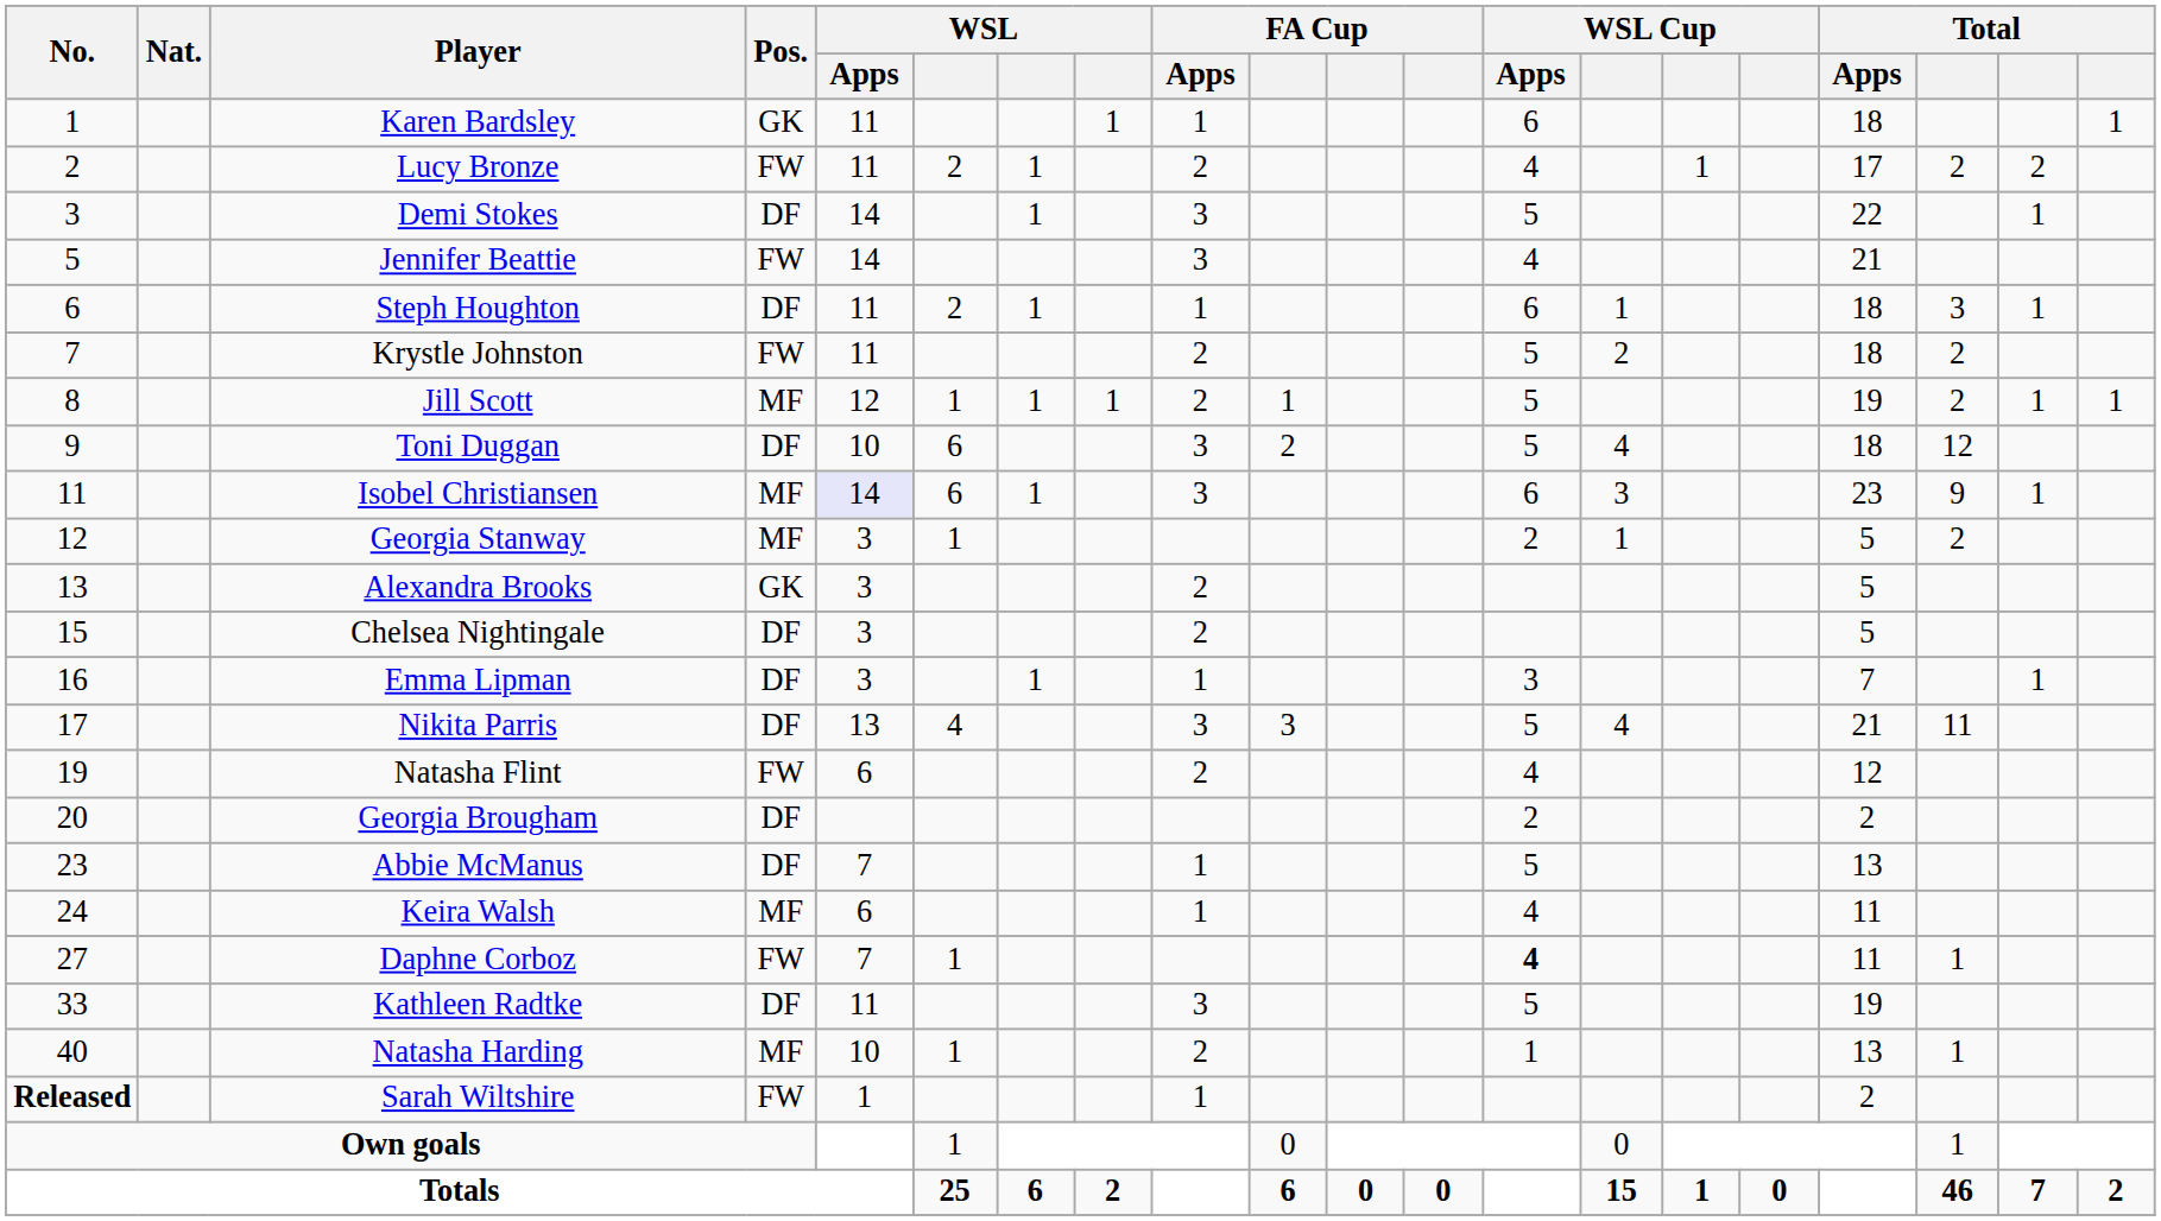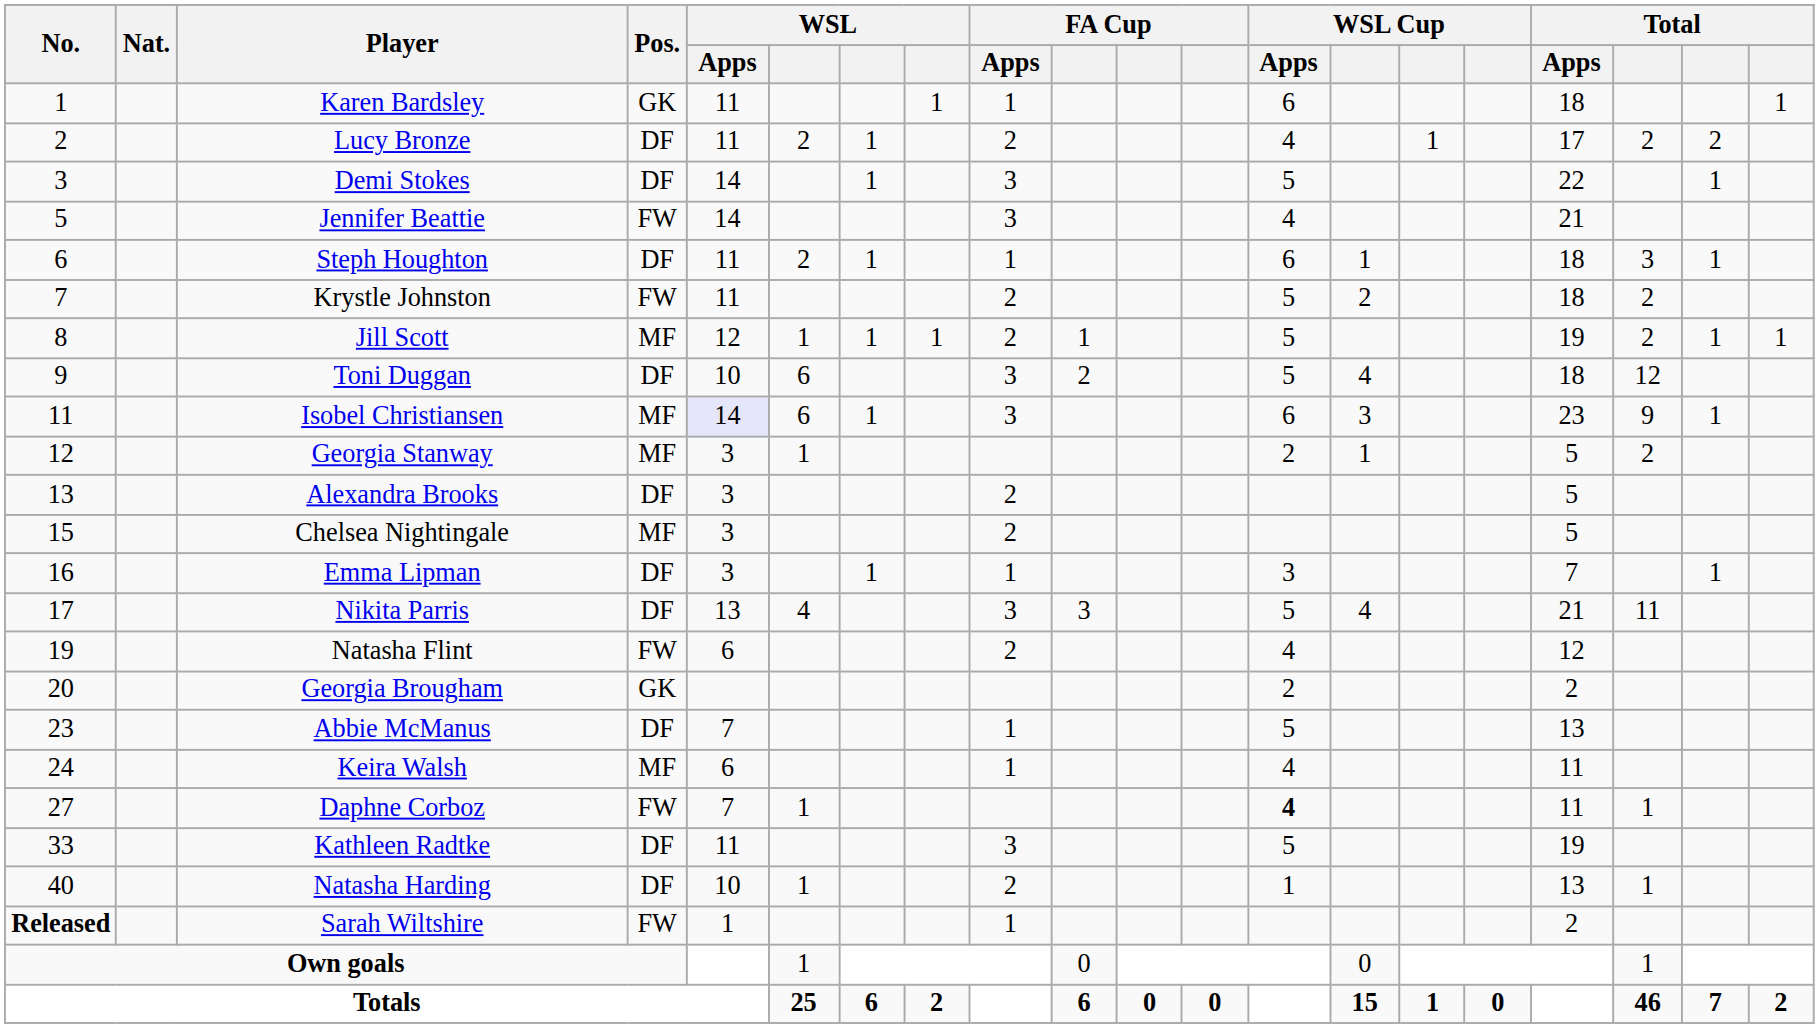 <table class="wikitable sortable alternance"  style="font-size:86%; text-align:center; line-height:14px; width:75%;">
 <tr>
 <th rowspan="2" style="width:10px;"><strong>No.</strong></th>
 <th rowspan="2" style="width:10px;"><strong>Nat.</strong></th>
 <th rowspan="2" scope="col" style="width:325px;"><strong>Player</strong></th>
 <th rowspan="2" style="width:10px;"><strong>Pos.</strong></th>
 <th colspan="4"><strong>WSL</strong></th>
 <th colspan="4"><strong>FA Cup</strong></th>
 <th colspan="4"><strong>WSL Cup</strong></th>
 <th colspan="4"><strong>Total</strong></th>
 </tr>
 <tr style="text-align:center;">
 <th width=40><strong>Apps</strong></th>
 <th width=40></th>
 <th width=40></th>
 <th width=40></th>
 <th width=40><strong>Apps</strong></th>
 <th width=40></th>
 <th width=40></th>
 <th width=40></th>
 <th width=40><strong>Apps</strong></th>
 <th width=40></th>
 <th width=40></th>
 <th width=40></th>
 <th width=40><strong>Apps</strong></th>
 <th width=40></th>
 <th width=40></th>
 <th width=40></th>
 </tr>
 <tr>
 <td>1</td>
 <td></td>
 <td><a href='#'>Karen Bardsley</a></td>
 <td>GK</td>
 <td>11</td>
 <td></td>
 <td></td>
 <td>1</td>
 <td>1</td>
 <td></td>
 <td></td>
 <td></td>
 <td>6</td>
 <td></td>
 <td></td>
 <td></td>
 <td>18</td>
 <td></td>
 <td></td>
 <td>1</td>
 </tr>
 <tr>
 <td>2</td>
 <td></td>
 <td><a href='#'>Lucy Bronze</a></td>
-<td>FW</td>
+<td>DF</td>
 <td>11</td>
 <td>2</td>
 <td>1</td>
 <td></td>
 <td>2</td>
 <td></td>
 <td></td>
 <td></td>
 <td>4</td>
 <td></td>
 <td>1</td>
 <td></td>
 <td>17</td>
 <td>2</td>
 <td>2</td>
 <td></td>
 </tr>
 <tr>
 <td>3</td>
 <td></td>
 <td><a href='#'>Demi Stokes</a></td>
 <td>DF</td>
 <td>14</td>
 <td></td>
 <td>1</td>
 <td></td>
 <td>3</td>
 <td></td>
 <td></td>
 <td></td>
 <td>5</td>
 <td></td>
 <td></td>
 <td></td>
 <td>22</td>
 <td></td>
 <td>1</td>
 <td></td>
 </tr>
 <tr>
 <td>5</td>
 <td></td>
 <td><a href='#'>Jennifer Beattie</a></td>
 <td>FW</td>
 <td>14</td>
 <td></td>
 <td></td>
 <td></td>
 <td>3</td>
 <td></td>
 <td></td>
 <td></td>
 <td>4</td>
 <td></td>
 <td></td>
 <td></td>
 <td>21</td>
 <td></td>
 <td></td>
 <td></td>
 </tr>
 <tr>
 <td>6</td>
 <td></td>
 <td><a href='#'>Steph Houghton</a></td>
 <td>DF</td>
 <td>11</td>
 <td>2</td>
 <td>1</td>
 <td></td>
 <td>1</td>
 <td></td>
 <td></td>
 <td></td>
 <td>6</td>
 <td>1</td>
 <td></td>
 <td></td>
 <td>18</td>
 <td>3</td>
 <td>1</td>
 <td></td>
 </tr>
 <tr>
 <td>7</td>
 <td></td>
 <td>Krystle Johnston</td>
 <td>FW</td>
 <td>11</td>
 <td></td>
 <td></td>
 <td></td>
 <td>2</td>
 <td></td>
 <td></td>
 <td></td>
 <td>5</td>
 <td>2</td>
 <td></td>
 <td></td>
 <td>18</td>
 <td>2</td>
 <td></td>
 <td></td>
 </tr>
 <tr>
 <td>8</td>
 <td></td>
 <td><a href='#'>Jill Scott</a></td>
 <td>MF</td>
 <td>12</td>
 <td>1</td>
 <td>1</td>
 <td>1</td>
 <td>2</td>
 <td>1</td>
 <td></td>
 <td></td>
 <td>5</td>
 <td></td>
 <td></td>
 <td></td>
 <td>19</td>
 <td>2</td>
 <td>1</td>
 <td>1</td>
 </tr>
 <tr>
 <td>9</td>
 <td></td>
 <td><a href='#'>Toni Duggan</a></td>
 <td>DF</td>
 <td>10</td>
 <td>6</td>
 <td></td>
 <td></td>
 <td>3</td>
 <td>2</td>
 <td></td>
 <td></td>
 <td>5</td>
 <td>4</td>
 <td></td>
 <td></td>
 <td>18</td>
 <td>12</td>
 <td></td>
 <td></td>
 </tr>
 <tr>
 <td>11</td>
 <td></td>
 <td><a href='#'>Isobel Christiansen</a></td>
 <td>MF</td>
 <td style="background: lavender;">14</td>
 <td>6</td>
 <td>1</td>
 <td></td>
 <td>3</td>
 <td></td>
 <td></td>
 <td></td>
 <td>6</td>
 <td>3</td>
 <td></td>
 <td></td>
 <td>23</td>
 <td>9</td>
 <td>1</td>
 <td></td>
 </tr>
 <tr>
 <td>12</td>
 <td></td>
 <td><a href='#'>Georgia Stanway</a></td>
 <td>MF</td>
 <td>3</td>
 <td>1</td>
 <td></td>
 <td></td>
 <td></td>
 <td></td>
 <td></td>
 <td></td>
 <td>2</td>
 <td>1</td>
 <td></td>
 <td></td>
 <td>5</td>
 <td>2</td>
 <td></td>
 <td></td>
 </tr>
 <tr>
 <td>13</td>
 <td></td>
 <td><a href='#'>Alexandra Brooks</a></td>
-<td>GK</td>
+<td>DF</td>
 <td>3</td>
 <td></td>
 <td></td>
 <td></td>
 <td>2</td>
 <td></td>
 <td></td>
 <td></td>
 <td></td>
 <td></td>
 <td></td>
 <td></td>
 <td>5</td>
 <td></td>
 <td></td>
 <td></td>
 </tr>
 <tr>
 <td>15</td>
 <td></td>
 <td>Chelsea Nightingale</td>
-<td>DF</td>
+<td>MF</td>
 <td>3</td>
 <td></td>
 <td></td>
 <td></td>
 <td>2</td>
 <td></td>
 <td></td>
 <td></td>
 <td></td>
 <td></td>
 <td></td>
 <td></td>
 <td>5</td>
 <td></td>
 <td></td>
 <td></td>
 </tr>
 <tr>
 <td>16</td>
 <td></td>
 <td><a href='#'>Emma Lipman</a></td>
 <td>DF</td>
 <td>3</td>
 <td></td>
 <td>1</td>
 <td></td>
 <td>1</td>
 <td></td>
 <td></td>
 <td></td>
 <td>3</td>
 <td></td>
 <td></td>
 <td></td>
 <td>7</td>
 <td></td>
 <td>1</td>
 <td></td>
 </tr>
 <tr>
 <td>17</td>
 <td></td>
 <td><a href='#'>Nikita Parris</a></td>
 <td>DF</td>
 <td>13</td>
 <td>4</td>
 <td></td>
 <td></td>
 <td>3</td>
 <td>3</td>
 <td></td>
 <td></td>
 <td>5</td>
 <td>4</td>
 <td></td>
 <td></td>
 <td>21</td>
 <td>11</td>
 <td></td>
 <td></td>
 </tr>
 <tr>
 <td>19</td>
 <td></td>
 <td>Natasha Flint</td>
 <td>FW</td>
 <td>6</td>
 <td></td>
 <td></td>
 <td></td>
 <td>2</td>
 <td></td>
 <td></td>
 <td></td>
 <td>4</td>
 <td></td>
 <td></td>
 <td></td>
 <td>12</td>
 <td></td>
 <td></td>
 <td></td>
 </tr>
 <tr>
 <td>20</td>
 <td></td>
 <td><a href='#'>Georgia Brougham</a></td>
-<td>DF</td>
+<td>GK</td>
 <td></td>
 <td></td>
 <td></td>
 <td></td>
 <td></td>
 <td></td>
 <td></td>
 <td></td>
 <td>2</td>
 <td></td>
 <td></td>
 <td></td>
 <td>2</td>
 <td></td>
 <td></td>
 <td></td>
 </tr>
 <tr>
 <td>23</td>
 <td></td>
 <td><a href='#'>Abbie McManus</a></td>
 <td>DF</td>
 <td>7</td>
 <td></td>
 <td></td>
 <td></td>
 <td>1</td>
 <td></td>
 <td></td>
 <td></td>
 <td>5</td>
 <td></td>
 <td></td>
 <td></td>
 <td>13</td>
 <td></td>
 <td></td>
 <td></td>
 </tr>
 <tr>
 <td>24</td>
 <td></td>
 <td><a href='#'>Keira Walsh</a></td>
 <td>MF</td>
 <td>6</td>
 <td></td>
 <td></td>
 <td></td>
 <td>1</td>
 <td></td>
 <td></td>
 <td></td>
 <td>4</td>
 <td></td>
 <td></td>
 <td></td>
 <td>11</td>
 <td></td>
 <td></td>
 <td></td>
 </tr>
 <tr>
 <td>27</td>
 <td></td>
 <td><a href='#'>Daphne Corboz</a></td>
 <td>FW</td>
 <td>7</td>
 <td>1</td>
 <td></td>
 <td></td>
 <td></td>
 <td></td>
 <td></td>
 <td></td>
 <td><strong>4</strong></td>
 <td></td>
 <td></td>
 <td></td>
 <td>11</td>
 <td>1</td>
 <td></td>
 <td></td>
 </tr>
 <tr>
 <td>33</td>
 <td></td>
 <td><a href='#'>Kathleen Radtke</a></td>
 <td>DF</td>
 <td>11</td>
 <td></td>
 <td></td>
 <td></td>
 <td>3</td>
 <td></td>
 <td></td>
 <td></td>
 <td>5</td>
 <td></td>
 <td></td>
 <td></td>
 <td>19</td>
 <td></td>
 <td></td>
 <td></td>
 </tr>
 <tr>
 <td>40</td>
 <td></td>
 <td><a href='#'>Natasha Harding</a></td>
-<td>MF</td>
+<td>DF</td>
 <td>10</td>
 <td>1</td>
 <td></td>
 <td></td>
 <td>2</td>
 <td></td>
 <td></td>
 <td></td>
 <td>1</td>
 <td></td>
 <td></td>
 <td></td>
 <td>13</td>
 <td>1</td>
 <td></td>
 <td></td>
 </tr>
 <tr>
 <td><strong>Released</strong></td>
 <td></td>
 <td><a href='#'>Sarah Wiltshire</a></td>
 <td>FW</td>
 <td>1</td>
 <td></td>
 <td></td>
 <td></td>
 <td>1</td>
 <td></td>
 <td></td>
 <td></td>
 <td></td>
 <td></td>
 <td></td>
 <td></td>
 <td>2</td>
 <td></td>
 <td></td>
 <td></td>
 </tr>
 <tr class="sortbottom">
 <td colspan="4"><strong>Own goals</strong></td>
 <td ! style="background:white; text-align: center;"></td>
 <td>1</td>
 <td ! colspan="3" style="background:white; text-align: center;"></td>
 <td>0</td>
 <td ! colspan="3" style="background:white; text-align: center;"></td>
 <td>0</td>
 <td ! colspan="3" style="background:white; text-align: center;"></td>
 <td>1</td>
 <td ! colspan="2" style="background:white; text-align: center;"></td>
 </tr>
 <tr class="sortbottom">
 <td colspan="5"  style="background:white; text-align: center;"><strong>Totals</strong></td>
 <td><strong>25</strong></td>
 <td><strong>6</strong></td>
 <td><strong>2</strong></td>
 <td ! rowspan="2" style="background:white; text-align: center;"></td>
 <td><strong>6</strong></td>
 <td><strong>0</strong></td>
 <td><strong>0</strong></td>
 <td ! rowspan="2" style="background:white; text-align: center;"></td>
 <td><strong>15</strong></td>
 <td><strong>1</strong></td>
 <td><strong>0</strong></td>
 <td ! rowspan="2" style="background:white; text-align: center;"></td>
 <td><strong>46</strong></td>
 <td><strong>7</strong></td>
 <td><strong>2</strong></td>
 </tr>
 </table>
